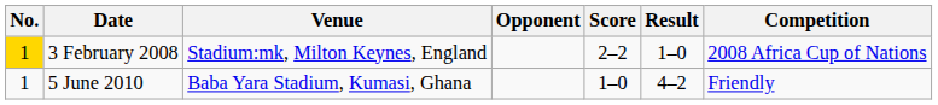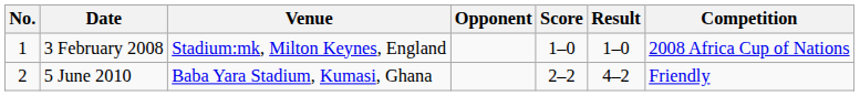 <table class="wikitable sortable">
 <tr>
 <th scope="col">No.</th>
 <th scope="col">Date</th>
 <th scope="col">Venue</th>
 <th scope="col">Opponent</th>
 <th scope="col">Score</th>
 <th scope="col">Result</th>
 <th scope="col">Competition</th>
 </tr>
 <tr>
-<td align="center" style="background: gold;">1</td>
+<td align="center">1</td>
 <td>3 February 2008</td>
 <td><a href='#'>Stadium:mk</a>, <a href='#'>Milton Keynes</a>, England</td>
 <td></td>
-<td align="center">2–2</td>
+<td align="center">1–0</td>
 <td align="center">1–0</td>
 <td><a href='#'>2008 Africa Cup of Nations</a></td>
 </tr>
 <tr>
-<td align="center">1</td>
+<td align="center">2</td>
 <td>5 June 2010</td>
 <td><a href='#'>Baba Yara Stadium</a>, <a href='#'>Kumasi</a>, Ghana</td>
 <td></td>
-<td align="center">1–0</td>
+<td align="center">2–2</td>
 <td align="center">4–2</td>
 <td><a href='#'>Friendly</a></td>
 </tr>
 </table>
